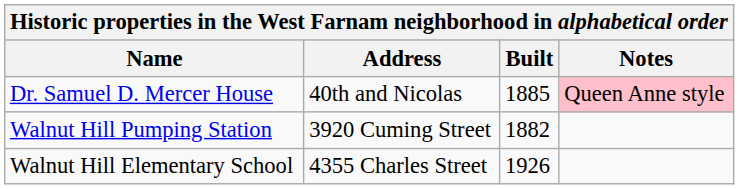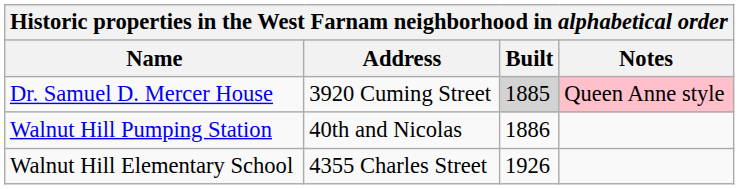 <table class="wikitable">
 <tr>
 <th align="center" colspan="6"><strong>Historic properties in the West Farnam neighborhood</strong> in <em>alphabetical order</em></th>
 </tr>
 <tr>
 <th>Name</th>
 <th>Address</th>
 <th>Built</th>
 <th>Notes</th>
 </tr>
 <tr>
 <td><a href='#'>Dr. Samuel D. Mercer House</a></td>
-<td>40th and Nicolas</td>
-<td>1885</td>
+<td>3920 Cuming Street</td>
+<td style="background: lightgrey;">1885</td>
 <td style="background: pink;">Queen Anne style</td>
 </tr>
 <tr>
 <td><a href='#'>Walnut Hill Pumping Station</a></td>
-<td>3920 Cuming Street</td>
-<td>1882</td>
+<td>40th and Nicolas</td>
+<td>1886</td>
 <td></td>
 </tr>
 <tr>
 <td>Walnut Hill Elementary School</td>
 <td>4355 Charles Street</td>
 <td>1926</td>
 <td></td>
 </tr>
 </table>
